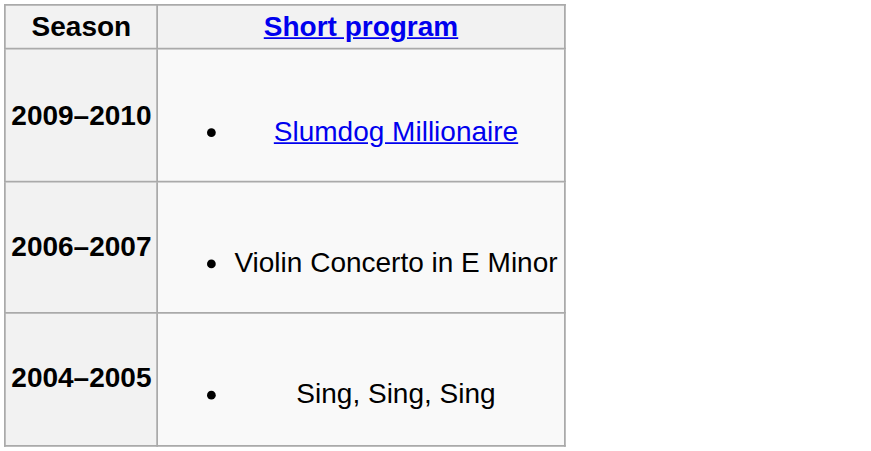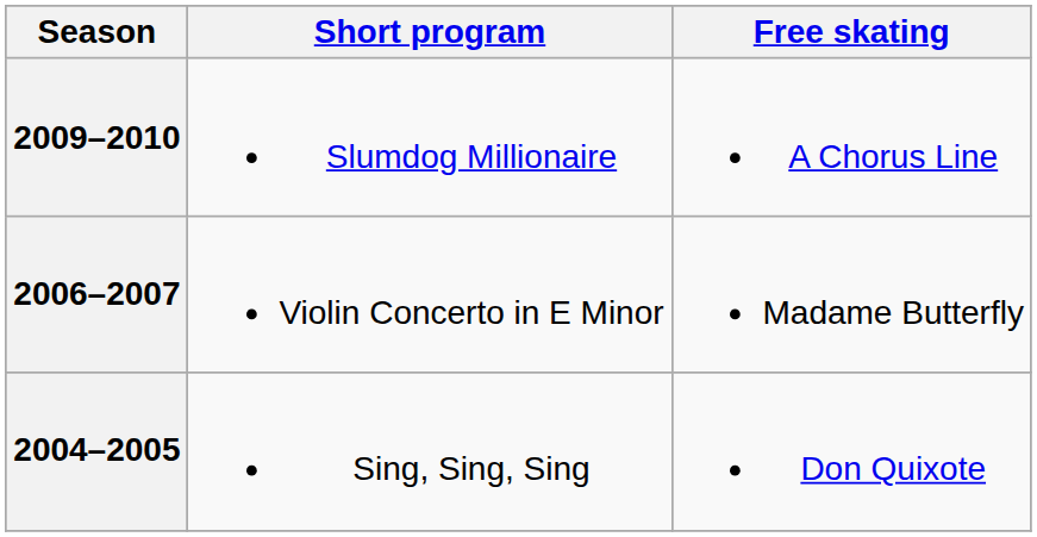 <table class=wikitable style=text-align:center>
 <tr>
 <th>Season</th>
 <th><a href='#'>Short program</a></th>
+<th><a href='#'>Free skating</a></th>
 </tr>
 <tr>
 <th>2009–2010 <br> </th>
 <td><br><ul><li><a href='#'>Slumdog Millionaire</a> <br></li></ul></td>
+<td><br><ul><li><a href='#'>A Chorus Line</a> <br></li></ul></td>
 </tr>
 <tr>
 <th>2006–2007 <br> </th>
 <td><br><ul><li>Violin Concerto in E Minor <br></li></ul></td>
+<td><br><ul><li>Madame Butterfly <br></li></ul></td>
 </tr>
 <tr>
 <th>2004–2005 <br> </th>
 <td><br><ul><li>Sing, Sing, Sing</li></ul></td>
+<td><br><ul><li><a href='#'>Don Quixote</a> <br></li></ul></td>
 </tr>
 </table>
